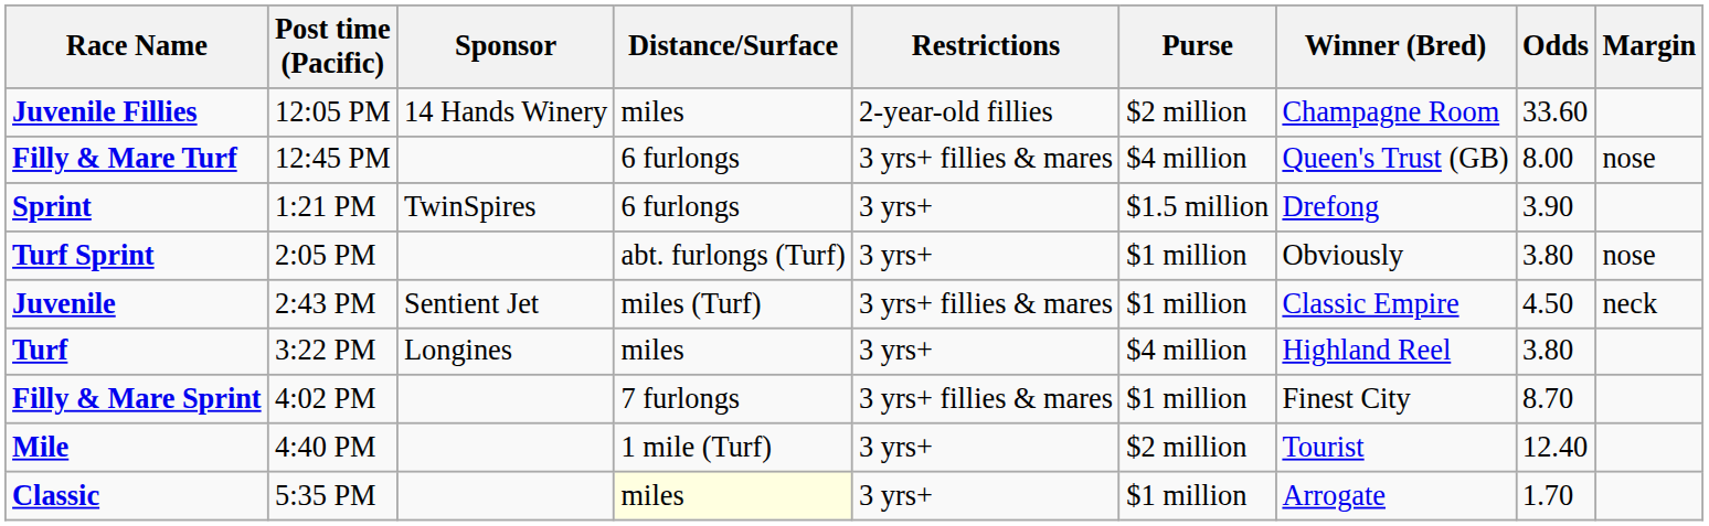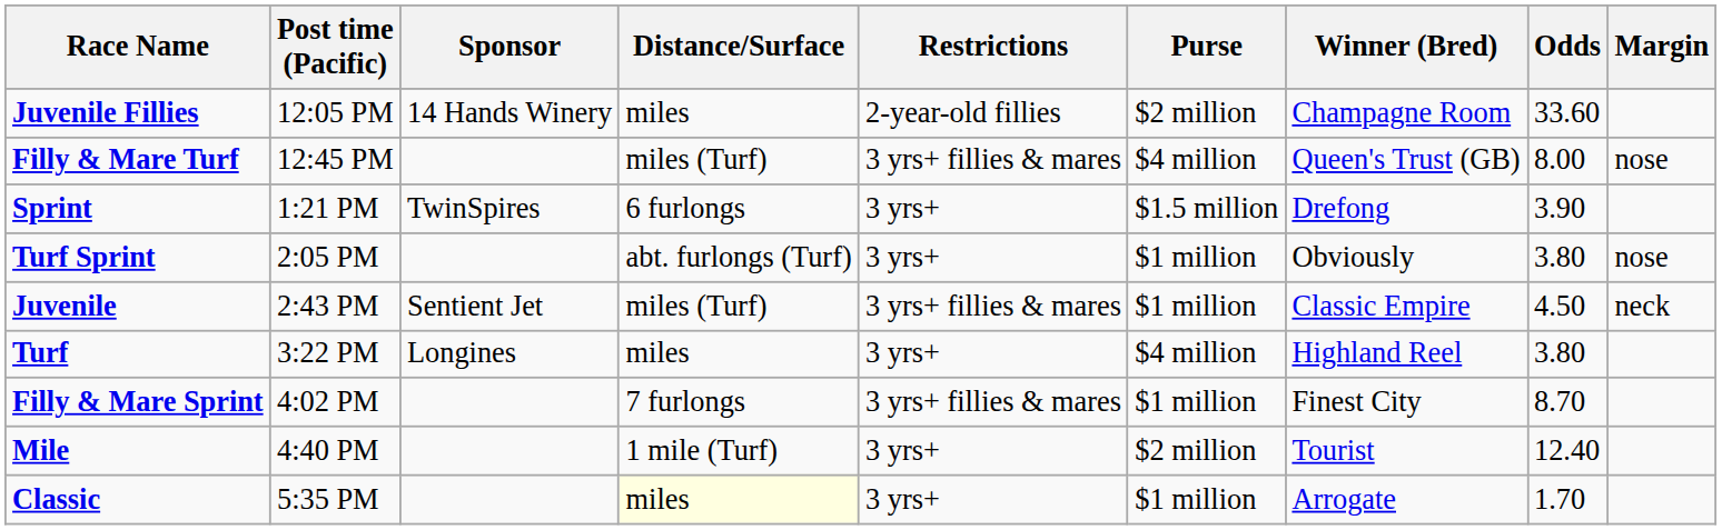 <table class="wikitable sortable" style="font-size:90%">
 <tr>
 <th>Race Name</th>
 <th>Post time<br>(Pacific)</th>
 <th>Sponsor</th>
 <th>Distance/Surface</th>
 <th>Restrictions</th>
 <th>Purse</th>
 <th>Winner (Bred)</th>
 <th>Odds</th>
 <th>Margin</th>
 </tr>
 <tr>
 <td><strong><a href='#'>Juvenile Fillies</a></strong></td>
 <td>12:05 PM</td>
 <td>14 Hands Winery</td>
 <td> miles</td>
 <td>2-year-old fillies</td>
 <td>$2 million</td>
 <td><a href='#'>Champagne Room</a></td>
 <td>33.60</td>
 <td></td>
 </tr>
 <tr>
 <td><strong><a href='#'>Filly & Mare Turf</a></strong></td>
 <td>12:45 PM</td>
 <td></td>
-<td>6 furlongs</td>
+<td> miles (Turf)</td>
 <td>3 yrs+ fillies & mares</td>
 <td>$4 million</td>
 <td><a href='#'>Queen's Trust</a> (GB)</td>
 <td>8.00</td>
 <td>nose</td>
 </tr>
 <tr>
 <td><strong><a href='#'>Sprint</a></strong></td>
 <td>1:21 PM</td>
 <td>TwinSpires</td>
 <td>6 furlongs</td>
 <td>3 yrs+</td>
 <td>$1.5 million</td>
 <td><a href='#'>Drefong</a></td>
 <td>3.90</td>
 <td></td>
 </tr>
 <tr>
 <td><strong><a href='#'>Turf Sprint</a></strong></td>
 <td>2:05 PM</td>
 <td></td>
 <td>abt. furlongs (Turf)</td>
 <td>3 yrs+</td>
 <td>$1 million</td>
 <td>Obviously</td>
 <td>3.80</td>
 <td>nose</td>
 </tr>
 <tr>
 <td><strong><a href='#'>Juvenile</a></strong></td>
 <td>2:43 PM</td>
 <td>Sentient Jet</td>
 <td> miles (Turf)</td>
 <td>3 yrs+ fillies & mares</td>
 <td>$1 million</td>
 <td><a href='#'>Classic Empire</a></td>
 <td>4.50</td>
 <td>neck</td>
 </tr>
 <tr>
 <td><strong><a href='#'>Turf</a></strong></td>
 <td>3:22 PM</td>
 <td>Longines</td>
 <td> miles</td>
 <td>3 yrs+</td>
 <td>$4 million</td>
 <td><a href='#'>Highland Reel</a></td>
 <td>3.80</td>
 <td></td>
 </tr>
 <tr>
 <td><strong><a href='#'>Filly & Mare Sprint</a></strong></td>
 <td>4:02 PM</td>
 <td></td>
 <td>7 furlongs</td>
 <td>3 yrs+ fillies & mares</td>
 <td>$1 million</td>
 <td>Finest City</td>
 <td>8.70</td>
 <td></td>
 </tr>
 <tr>
 <td><strong><a href='#'>Mile</a></strong></td>
 <td>4:40 PM</td>
 <td></td>
 <td>1 mile (Turf)</td>
 <td>3 yrs+</td>
 <td>$2 million</td>
 <td><a href='#'>Tourist</a></td>
 <td>12.40</td>
 <td></td>
 </tr>
 <tr>
 <td><strong><a href='#'>Classic</a></strong></td>
 <td>5:35 PM</td>
 <td></td>
 <td style="background: lightyellow;"> miles</td>
 <td>3 yrs+</td>
 <td>$1 million</td>
 <td><a href='#'>Arrogate</a></td>
 <td>1.70</td>
 <td></td>
 </tr>
 </table>
